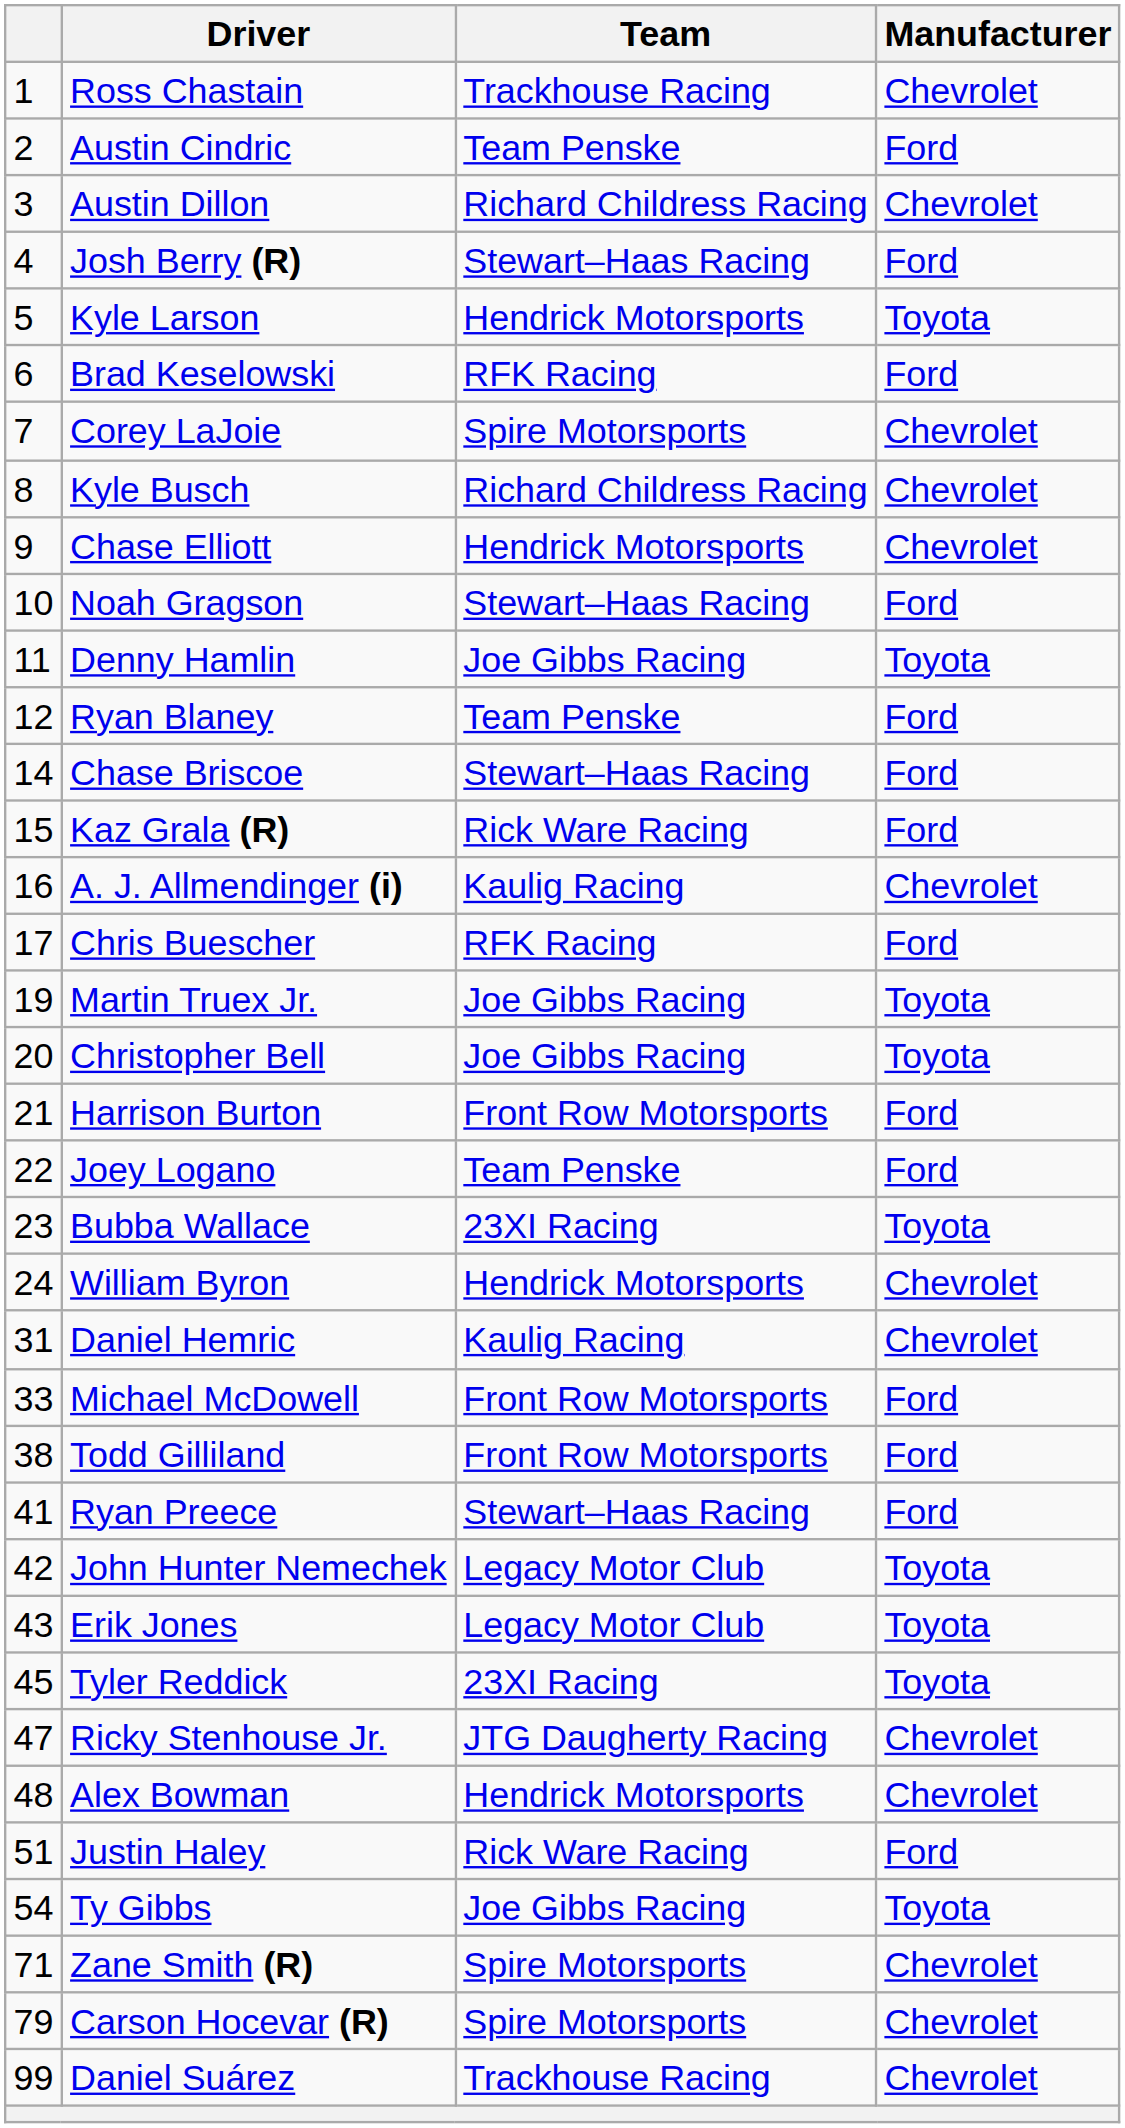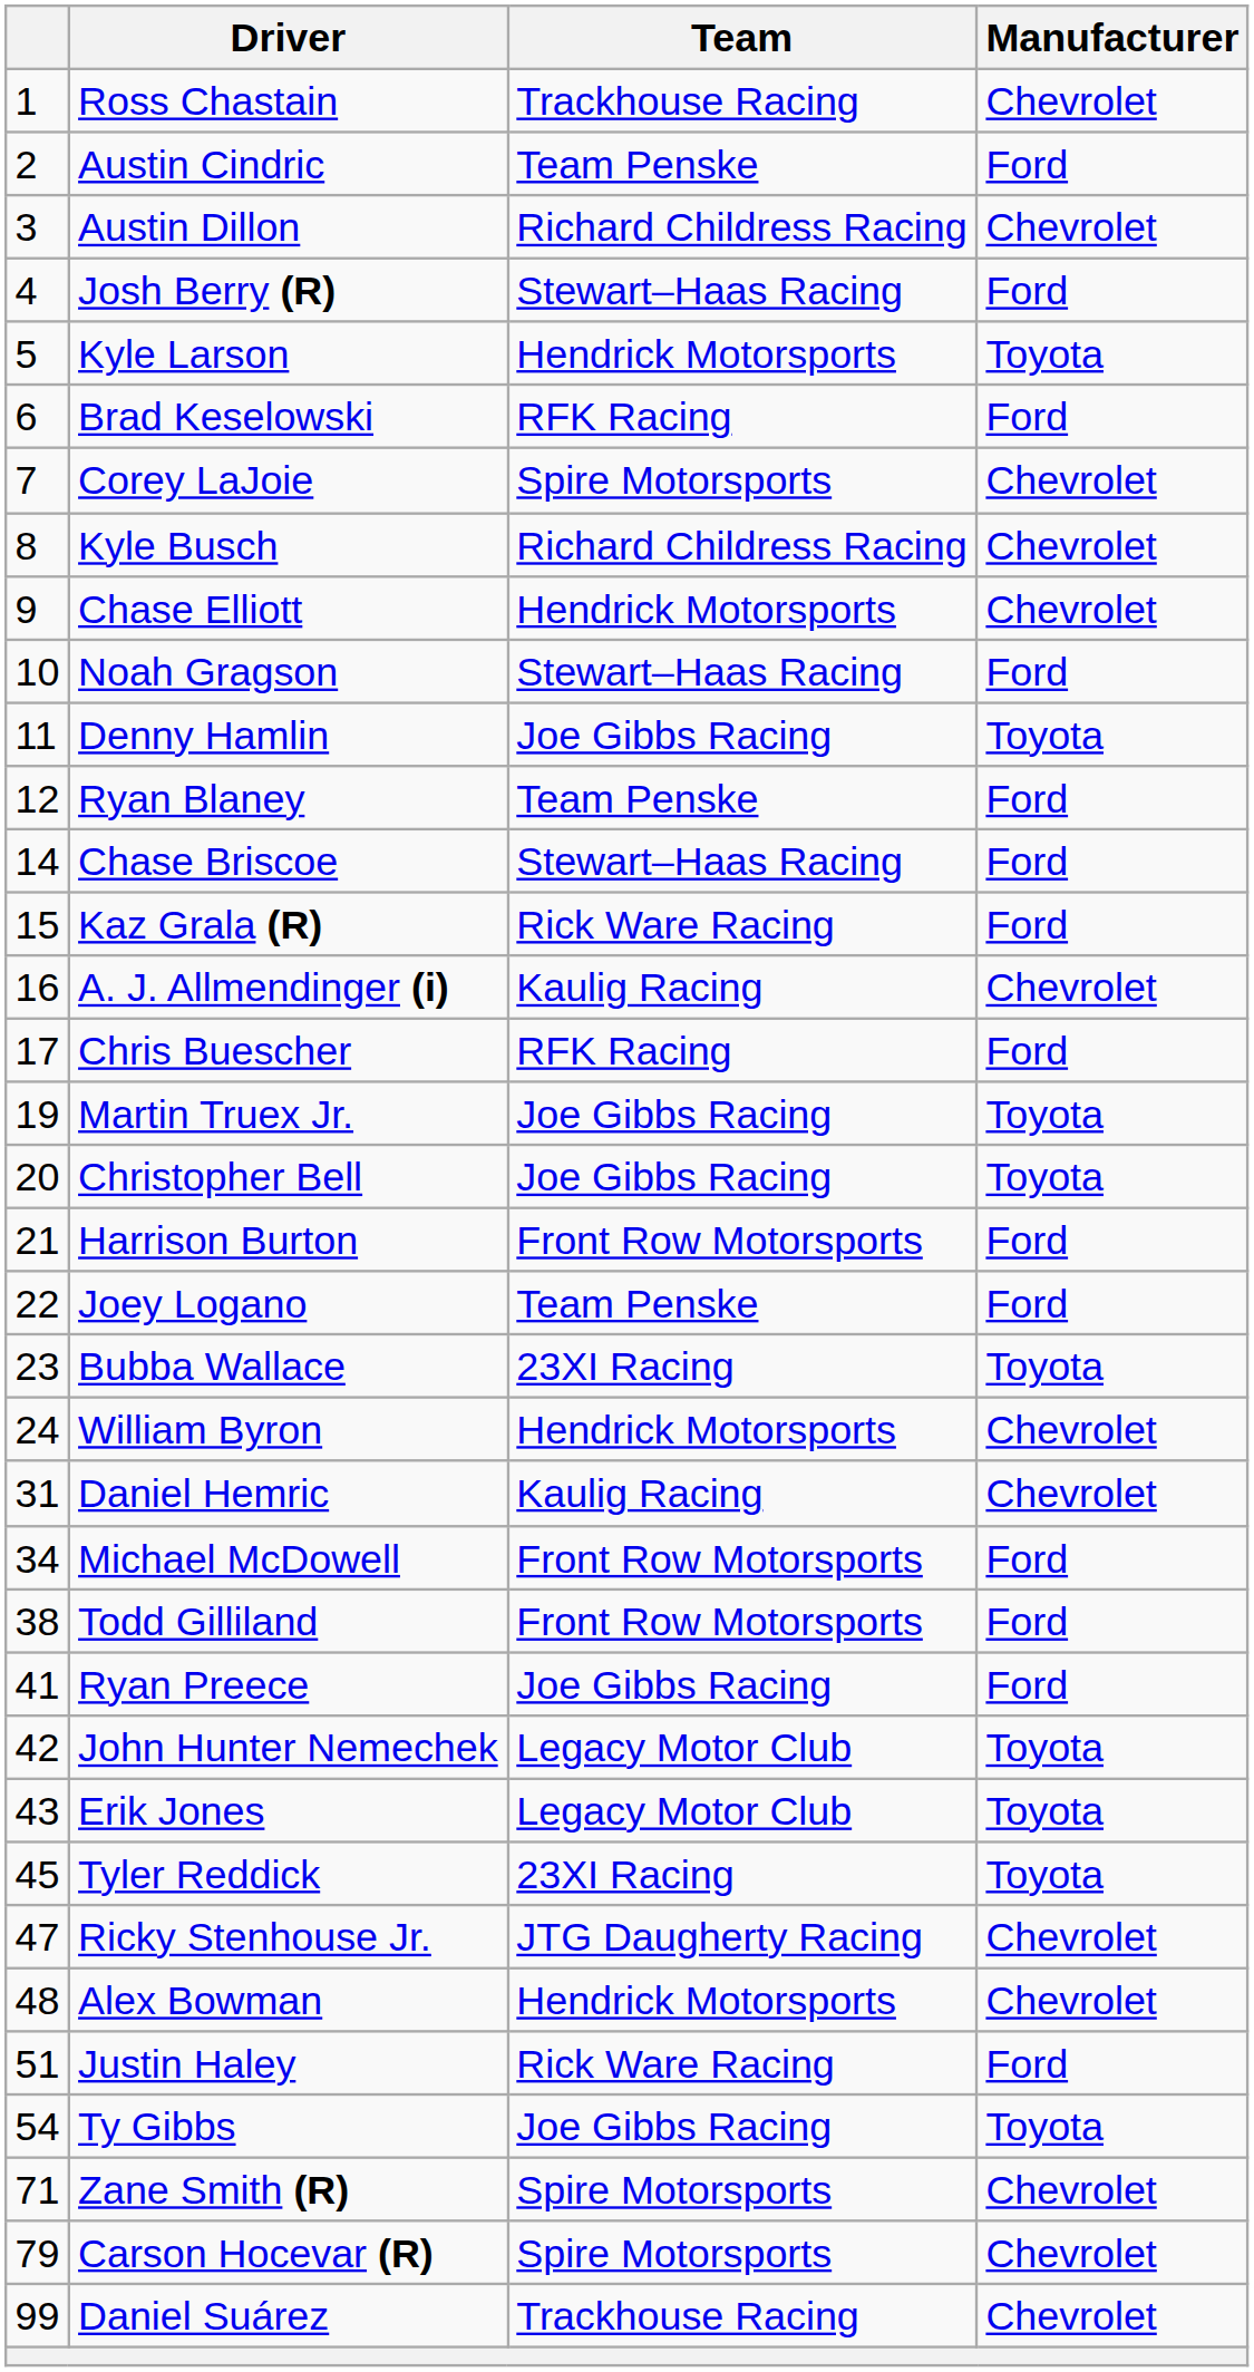 <table class="wikitable" style="font-size:95%">
 <tr>
 <th></th>
 <th>Driver</th>
 <th>Team</th>
 <th>Manufacturer</th>
 </tr>
 <tr>
 <td>1</td>
 <td><a href='#'>Ross Chastain</a></td>
 <td><a href='#'>Trackhouse Racing</a></td>
 <td><a href='#'>Chevrolet</a></td>
 </tr>
 <tr>
 <td>2</td>
 <td><a href='#'>Austin Cindric</a></td>
 <td><a href='#'>Team Penske</a></td>
 <td><a href='#'>Ford</a></td>
 </tr>
 <tr>
 <td>3</td>
 <td><a href='#'>Austin Dillon</a></td>
 <td nowrap><a href='#'>Richard Childress Racing</a></td>
 <td><a href='#'>Chevrolet</a></td>
 </tr>
 <tr>
 <td>4</td>
 <td><a href='#'>Josh Berry</a> <strong>(R)</strong></td>
 <td><a href='#'>Stewart–Haas Racing</a></td>
 <td><a href='#'>Ford</a></td>
 </tr>
 <tr>
 <td>5</td>
 <td><a href='#'>Kyle Larson</a></td>
 <td><a href='#'>Hendrick Motorsports</a></td>
 <td><a href='#'>Toyota</a></td>
 </tr>
 <tr>
 <td>6</td>
 <td><a href='#'>Brad Keselowski</a></td>
 <td><a href='#'>RFK Racing</a></td>
 <td><a href='#'>Ford</a></td>
 </tr>
 <tr>
 <td>7</td>
 <td><a href='#'>Corey LaJoie</a></td>
 <td><a href='#'>Spire Motorsports</a></td>
 <td><a href='#'>Chevrolet</a></td>
 </tr>
 <tr>
 <td>8</td>
 <td><a href='#'>Kyle Busch</a></td>
 <td><a href='#'>Richard Childress Racing</a></td>
 <td><a href='#'>Chevrolet</a></td>
 </tr>
 <tr>
 <td>9</td>
 <td><a href='#'>Chase Elliott</a></td>
 <td><a href='#'>Hendrick Motorsports</a></td>
 <td><a href='#'>Chevrolet</a></td>
 </tr>
 <tr>
 <td>10</td>
 <td><a href='#'>Noah Gragson</a></td>
 <td><a href='#'>Stewart–Haas Racing</a></td>
 <td><a href='#'>Ford</a></td>
 </tr>
 <tr>
 <td>11</td>
 <td><a href='#'>Denny Hamlin</a></td>
 <td><a href='#'>Joe Gibbs Racing</a></td>
 <td><a href='#'>Toyota</a></td>
 </tr>
 <tr>
 <td>12</td>
 <td><a href='#'>Ryan Blaney</a></td>
 <td><a href='#'>Team Penske</a></td>
 <td><a href='#'>Ford</a></td>
 </tr>
 <tr>
 <td>14</td>
 <td><a href='#'>Chase Briscoe</a></td>
 <td><a href='#'>Stewart–Haas Racing</a></td>
 <td><a href='#'>Ford</a></td>
 </tr>
 <tr>
 <td>15</td>
 <td><a href='#'>Kaz Grala</a> <strong>(R)</strong></td>
 <td><a href='#'>Rick Ware Racing</a></td>
 <td><a href='#'>Ford</a></td>
 </tr>
 <tr>
 <td>16</td>
 <td><a href='#'>A. J. Allmendinger</a> <strong>(i)</strong></td>
 <td><a href='#'>Kaulig Racing</a></td>
 <td><a href='#'>Chevrolet</a></td>
 </tr>
 <tr>
 <td>17</td>
 <td><a href='#'>Chris Buescher</a></td>
 <td><a href='#'>RFK Racing</a></td>
 <td><a href='#'>Ford</a></td>
 </tr>
 <tr>
 <td>19</td>
 <td><a href='#'>Martin Truex Jr.</a></td>
 <td><a href='#'>Joe Gibbs Racing</a></td>
 <td><a href='#'>Toyota</a></td>
 </tr>
 <tr>
 <td>20</td>
 <td><a href='#'>Christopher Bell</a></td>
 <td><a href='#'>Joe Gibbs Racing</a></td>
 <td><a href='#'>Toyota</a></td>
 </tr>
 <tr>
 <td>21</td>
 <td><a href='#'>Harrison Burton</a></td>
 <td><a href='#'>Front Row Motorsports</a></td>
 <td><a href='#'>Ford</a></td>
 </tr>
 <tr>
 <td>22</td>
 <td><a href='#'>Joey Logano</a></td>
 <td><a href='#'>Team Penske</a></td>
 <td><a href='#'>Ford</a></td>
 </tr>
 <tr>
 <td>23</td>
 <td><a href='#'>Bubba Wallace</a></td>
 <td><a href='#'>23XI Racing</a></td>
 <td><a href='#'>Toyota</a></td>
 </tr>
 <tr>
 <td>24</td>
 <td><a href='#'>William Byron</a></td>
 <td><a href='#'>Hendrick Motorsports</a></td>
 <td><a href='#'>Chevrolet</a></td>
 </tr>
 <tr>
 <td>31</td>
 <td><a href='#'>Daniel Hemric</a></td>
 <td><a href='#'>Kaulig Racing</a></td>
 <td><a href='#'>Chevrolet</a></td>
 </tr>
 <tr>
-<td>33</td>
+<td>34</td>
 <td><a href='#'>Michael McDowell</a></td>
 <td><a href='#'>Front Row Motorsports</a></td>
 <td><a href='#'>Ford</a></td>
 </tr>
 <tr>
 <td>38</td>
 <td><a href='#'>Todd Gilliland</a></td>
 <td><a href='#'>Front Row Motorsports</a></td>
 <td><a href='#'>Ford</a></td>
 </tr>
 <tr>
 <td>41</td>
 <td><a href='#'>Ryan Preece</a></td>
-<td><a href='#'>Stewart–Haas Racing</a></td>
+<td><a href='#'>Joe Gibbs Racing</a></td>
 <td><a href='#'>Ford</a></td>
 </tr>
 <tr>
 <td>42</td>
 <td><a href='#'>John Hunter Nemechek</a></td>
 <td><a href='#'>Legacy Motor Club</a></td>
 <td><a href='#'>Toyota</a></td>
 </tr>
 <tr>
 <td>43</td>
 <td><a href='#'>Erik Jones</a></td>
 <td><a href='#'>Legacy Motor Club</a></td>
 <td><a href='#'>Toyota</a></td>
 </tr>
 <tr>
 <td>45</td>
 <td><a href='#'>Tyler Reddick</a></td>
 <td><a href='#'>23XI Racing</a></td>
 <td><a href='#'>Toyota</a></td>
 </tr>
 <tr>
 <td>47</td>
 <td nowrap><a href='#'>Ricky Stenhouse Jr.</a></td>
 <td><a href='#'>JTG Daugherty Racing</a></td>
 <td><a href='#'>Chevrolet</a></td>
 </tr>
 <tr>
 <td>48</td>
 <td><a href='#'>Alex Bowman</a></td>
 <td><a href='#'>Hendrick Motorsports</a></td>
 <td><a href='#'>Chevrolet</a></td>
 </tr>
 <tr>
 <td>51</td>
 <td><a href='#'>Justin Haley</a></td>
 <td><a href='#'>Rick Ware Racing</a></td>
 <td><a href='#'>Ford</a></td>
 </tr>
 <tr>
 <td>54</td>
 <td><a href='#'>Ty Gibbs</a></td>
 <td><a href='#'>Joe Gibbs Racing</a></td>
 <td><a href='#'>Toyota</a></td>
 </tr>
 <tr>
 <td>71</td>
 <td><a href='#'>Zane Smith</a> <strong>(R)</strong></td>
 <td><a href='#'>Spire Motorsports</a></td>
 <td><a href='#'>Chevrolet</a></td>
 </tr>
 <tr>
 <td>79</td>
 <td><a href='#'>Carson Hocevar</a> <strong>(R)</strong></td>
 <td><a href='#'>Spire Motorsports</a></td>
 <td><a href='#'>Chevrolet</a></td>
 </tr>
 <tr>
 <td>99</td>
 <td><a href='#'>Daniel Suárez</a></td>
 <td><a href='#'>Trackhouse Racing</a></td>
 <td><a href='#'>Chevrolet</a></td>
 </tr>
 <tr>
 <th colspan="4"></th>
 </tr>
 </table>
